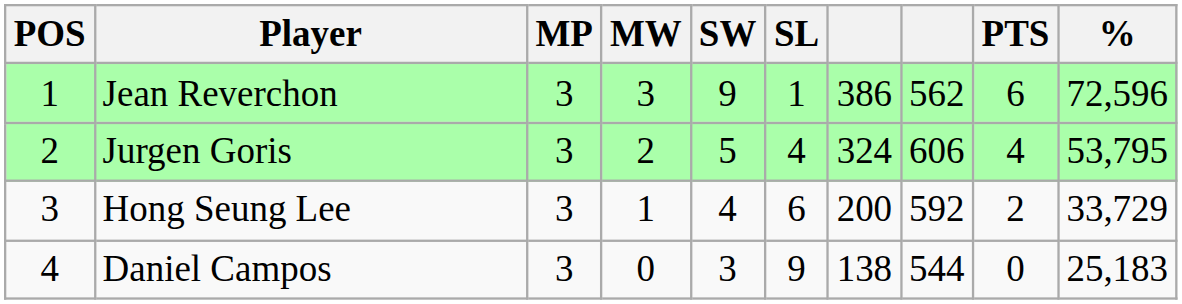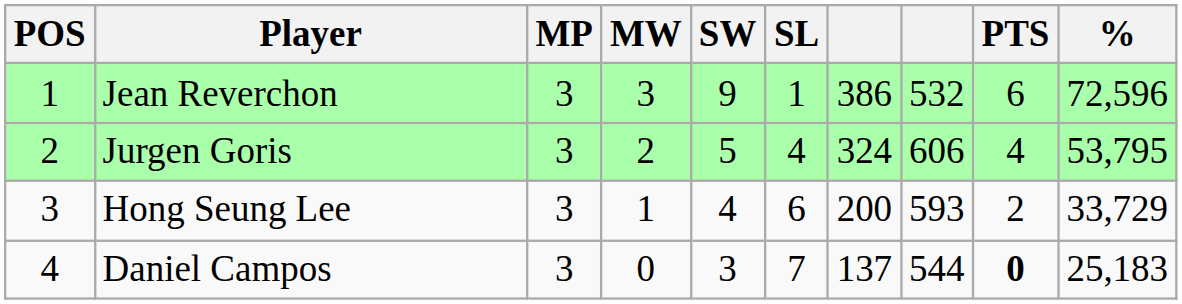 <table class="wikitable" style="text-align: center;">
 <tr>
 <th width=20>POS</th>
 <th width=180>Player</th>
 <th width=20>MP</th>
 <th width=20>MW</th>
 <th width=20>SW</th>
 <th width=20>SL</th>
 <th width=20></th>
 <th width=20></th>
 <th width=20>PTS</th>
 <th width=20>%</th>
 </tr>
 <tr style="background:#aaffaa;">
 <td>1</td>
 <td style="text-align:left;"> Jean Reverchon</td>
 <td>3</td>
 <td>3</td>
 <td>9</td>
 <td>1</td>
 <td>386</td>
-<td>562</td>
+<td>532</td>
 <td>6</td>
 <td>72,596</td>
 </tr>
 <tr style="background:#aaffaa;">
 <td>2</td>
 <td style="text-align:left;"> Jurgen Goris</td>
 <td>3</td>
 <td>2</td>
 <td>5</td>
 <td>4</td>
 <td>324</td>
 <td>606</td>
 <td>4</td>
 <td>53,795</td>
 </tr>
 <tr>
 <td>3</td>
 <td style="text-align:left;"> Hong Seung Lee</td>
 <td>3</td>
 <td>1</td>
 <td>4</td>
 <td>6</td>
 <td>200</td>
-<td>592</td>
+<td>593</td>
 <td>2</td>
 <td>33,729</td>
 </tr>
 <tr>
 <td>4</td>
 <td style="text-align:left;"> Daniel Campos</td>
 <td>3</td>
 <td>0</td>
 <td>3</td>
-<td>9</td>
-<td>138</td>
+<td>7</td>
+<td>137</td>
 <td>544</td>
-<td>0</td>
+<td><strong>0</strong></td>
 <td>25,183</td>
 </tr>
 </table>
